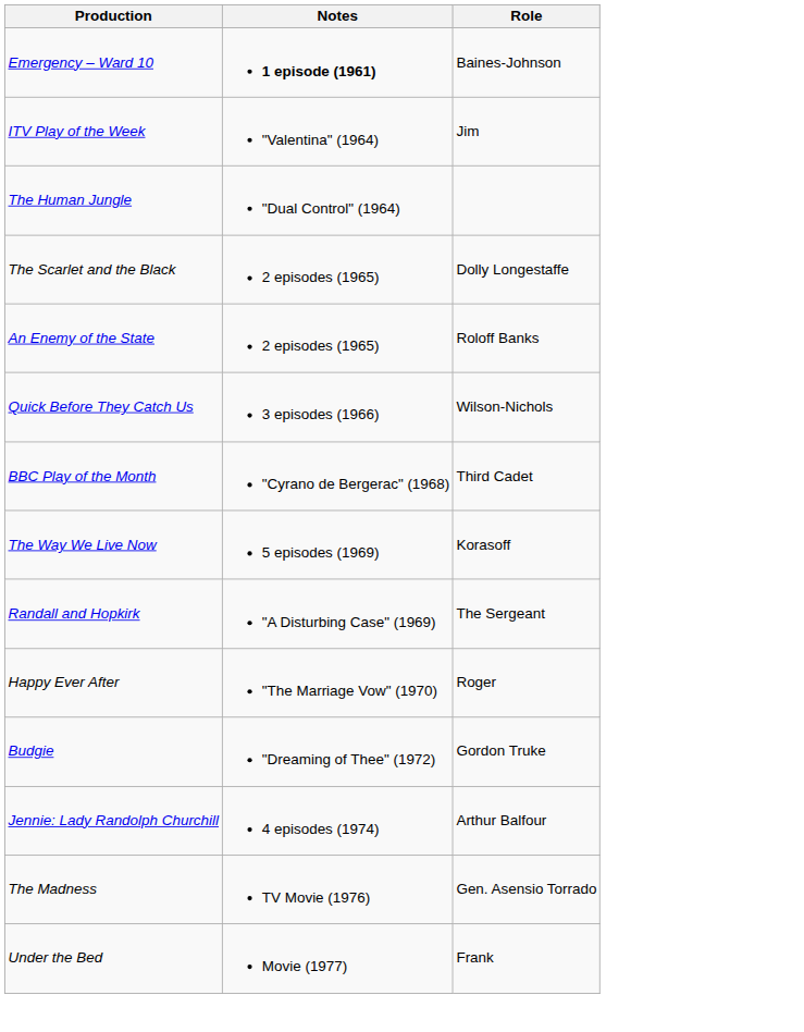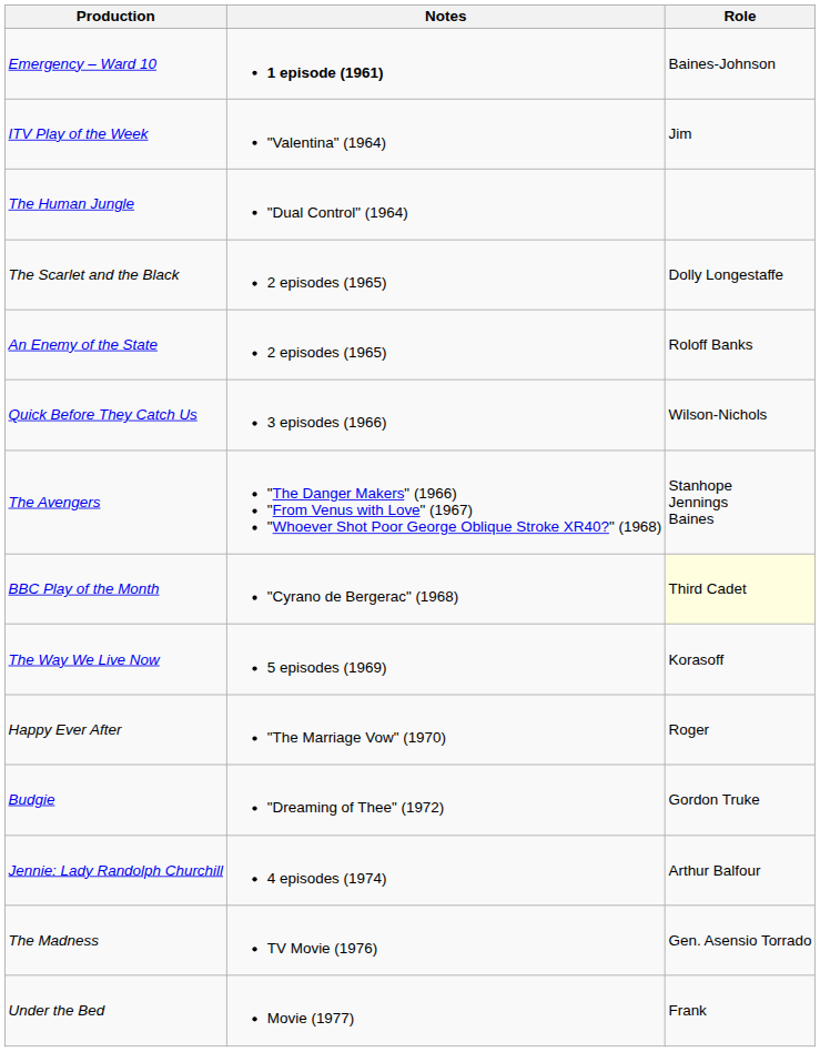 <table class="wikitable">
 <tr style="background:#ccc; text-align:center;">
 <th>Production</th>
 <th>Notes</th>
 <th>Role</th>
 </tr>
 <tr>
 <td><em><a href='#'>Emergency – Ward 10</a></em></td>
 <td><strong><br><ul><li>1 episode (1961)</li></ul></strong></td>
 <td>Baines-Johnson</td>
 </tr>
 <tr>
 <td><em><a href='#'>ITV Play of the Week</a></em></td>
 <td><br><ul><li>"Valentina" (1964)</li></ul></td>
 <td>Jim</td>
 </tr>
 <tr>
 <td><em><a href='#'>The Human Jungle</a></em></td>
 <td><br><ul><li>"Dual Control" (1964)</li></ul></td>
 <td></td>
 </tr>
 <tr>
 <td><em>The Scarlet and the Black</em></td>
 <td><br><ul><li>2 episodes (1965)</li></ul></td>
 <td>Dolly Longestaffe</td>
 </tr>
 <tr>
 <td><em><a href='#'>An Enemy of the State</a></em></td>
 <td><br><ul><li>2 episodes (1965)</li></ul></td>
 <td>Roloff Banks</td>
 </tr>
 <tr>
 <td><em><a href='#'>Quick Before They Catch Us</a></em></td>
 <td><br><ul><li>3 episodes (1966)</li></ul></td>
 <td>Wilson-Nichols</td>
 </tr>
 <tr>
+<td><em><a href='#'>The Avengers</a></em></td>
+<td><br><ul><li>"<a href='#'>The Danger Makers</a>" (1966)</li><li>"<a href='#'>From Venus with Love</a>" (1967)</li><li>"<a href='#'>Whoever Shot Poor George Oblique Stroke XR40?</a>" (1968)</li></ul></td>
+<td>Stanhope<br>Jennings<br>Baines</td>
+</tr>
+<tr>
 <td><em><a href='#'>BBC Play of the Month</a></em></td>
 <td><br><ul><li>"Cyrano de Bergerac" (1968)</li></ul></td>
-<td>Third Cadet</td>
+<td style="background: lightyellow;">Third Cadet</td>
 </tr>
 <tr>
 <td><em><a href='#'>The Way We Live Now</a></em></td>
 <td><br><ul><li>5 episodes (1969)</li></ul></td>
 <td>Korasoff</td>
-</tr>
-<tr>
-<td><em><a href='#'>Randall and Hopkirk</a></em></td>
-<td><br><ul><li>"A Disturbing Case" (1969)</li></ul></td>
-<td>The Sergeant</td>
 </tr>
 <tr>
 <td><em>Happy Ever After</em></td>
 <td><br><ul><li>"The Marriage Vow" (1970)</li></ul></td>
 <td>Roger</td>
 </tr>
 <tr>
 <td><em><a href='#'>Budgie</a></em></td>
 <td><br><ul><li>"Dreaming of Thee" (1972)</li></ul></td>
 <td>Gordon Truke</td>
 </tr>
 <tr>
 <td><em><a href='#'>Jennie: Lady Randolph Churchill</a></em></td>
 <td><br><ul><li>4 episodes (1974)</li></ul></td>
 <td>Arthur Balfour</td>
 </tr>
 <tr>
 <td><em>The Madness</em></td>
 <td><br><ul><li>TV Movie (1976)</li></ul></td>
 <td>Gen. Asensio Torrado</td>
 </tr>
 <tr>
 <td><em>Under the Bed</em></td>
 <td><br><ul><li>Movie (1977)</li></ul></td>
 <td>Frank</td>
 </tr>
 </table>
